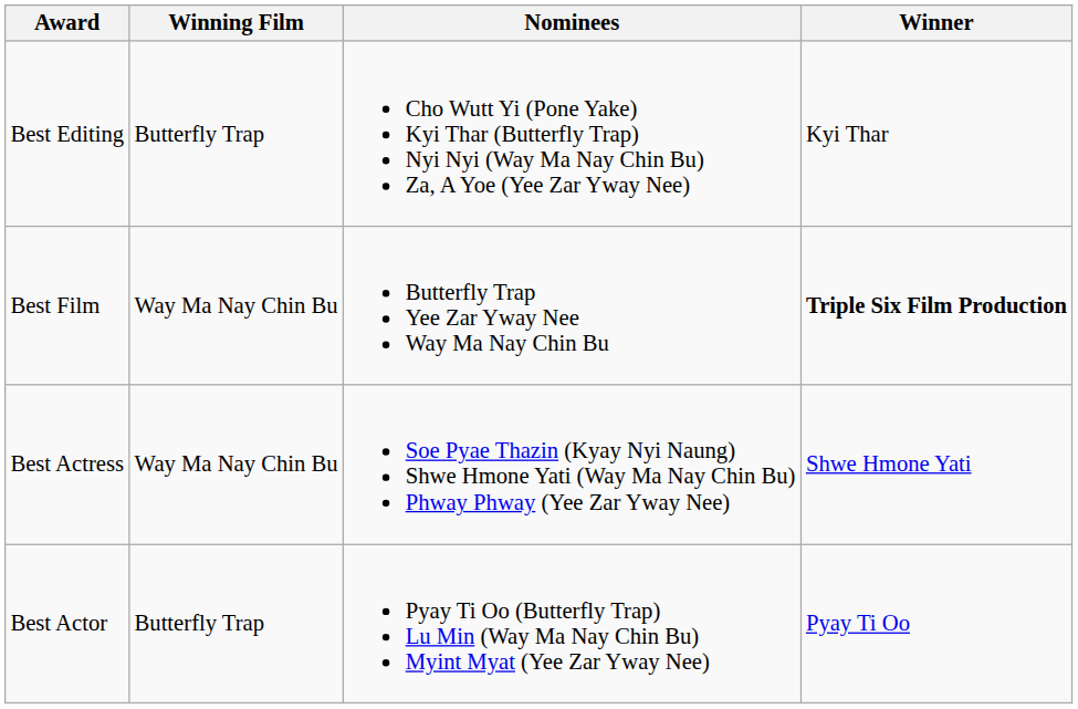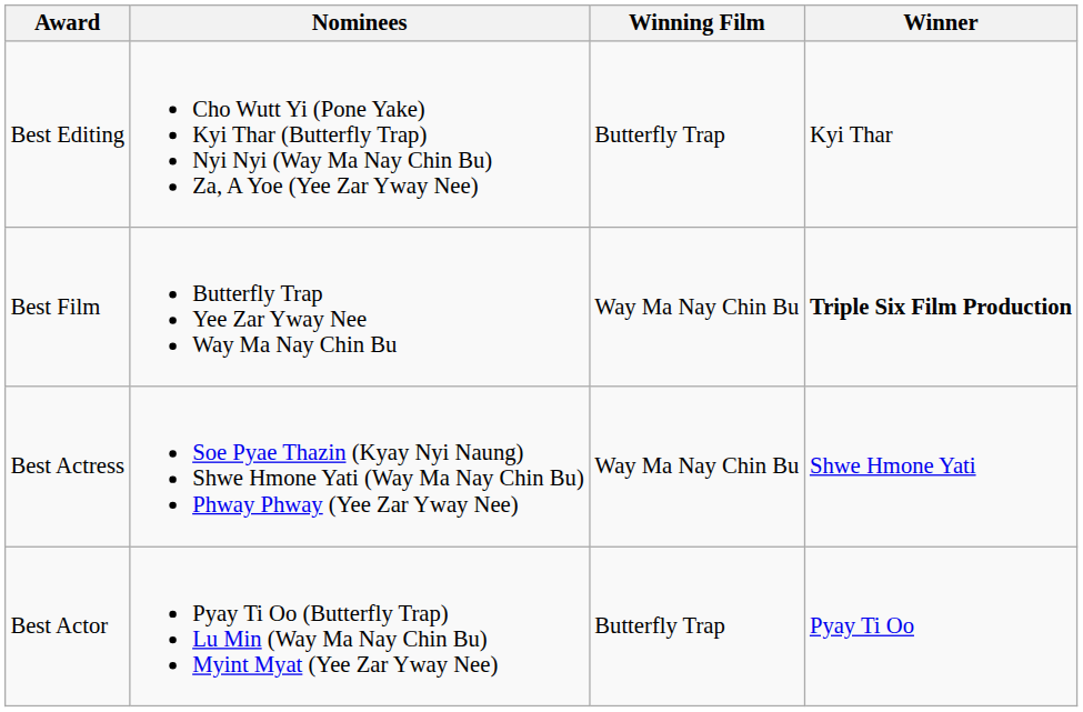 <table class="wikitable sortable">
 <tr>
 <th>Award</th>
+<th>Nominees</th>
 <th>Winning Film</th>
-<th>Nominees</th>
 <th>Winner</th>
 </tr>
 <tr>
 <td>Best Editing</td>
+<td><br><ul><li>Cho Wutt Yi (Pone Yake)</li><li>Kyi Thar (Butterfly Trap)</li><li>Nyi Nyi (Way Ma Nay Chin Bu)</li><li>Za, A Yoe (Yee Zar Yway Nee)</li></ul></td>
 <td>Butterfly Trap</td>
-<td><br><ul><li>Cho Wutt Yi (Pone Yake)</li><li>Kyi Thar (Butterfly Trap)</li><li>Nyi Nyi (Way Ma Nay Chin Bu)</li><li>Za, A Yoe (Yee Zar Yway Nee)</li></ul></td>
 <td>Kyi Thar</td>
 </tr>
 <tr>
 <td>Best Film</td>
+<td><br><ul><li>Butterfly Trap</li><li>Yee Zar Yway Nee</li><li>Way Ma Nay Chin Bu</li></ul></td>
 <td>Way Ma Nay Chin Bu</td>
-<td><br><ul><li>Butterfly Trap</li><li>Yee Zar Yway Nee</li><li>Way Ma Nay Chin Bu</li></ul></td>
 <td><strong>Triple Six Film Production</strong></td>
 </tr>
 <tr>
 <td>Best Actress</td>
+<td><br><ul><li><a href='#'>Soe Pyae Thazin</a> (Kyay Nyi Naung)</li><li>Shwe Hmone Yati (Way Ma Nay Chin Bu)</li><li><a href='#'>Phway Phway</a> (Yee Zar Yway Nee)</li></ul></td>
 <td>Way Ma Nay Chin Bu</td>
-<td><br><ul><li><a href='#'>Soe Pyae Thazin</a> (Kyay Nyi Naung)</li><li>Shwe Hmone Yati (Way Ma Nay Chin Bu)</li><li><a href='#'>Phway Phway</a> (Yee Zar Yway Nee)</li></ul></td>
 <td><a href='#'>Shwe Hmone Yati</a></td>
 </tr>
 <tr>
 <td>Best Actor</td>
+<td><br><ul><li>Pyay Ti Oo (Butterfly Trap)</li><li><a href='#'>Lu Min</a> (Way Ma Nay Chin Bu)</li><li><a href='#'>Myint Myat</a> (Yee Zar Yway Nee)</li></ul></td>
 <td>Butterfly Trap</td>
-<td><br><ul><li>Pyay Ti Oo (Butterfly Trap)</li><li><a href='#'>Lu Min</a> (Way Ma Nay Chin Bu)</li><li><a href='#'>Myint Myat</a> (Yee Zar Yway Nee)</li></ul></td>
 <td><a href='#'>Pyay Ti Oo</a></td>
 </tr>
 </table>
